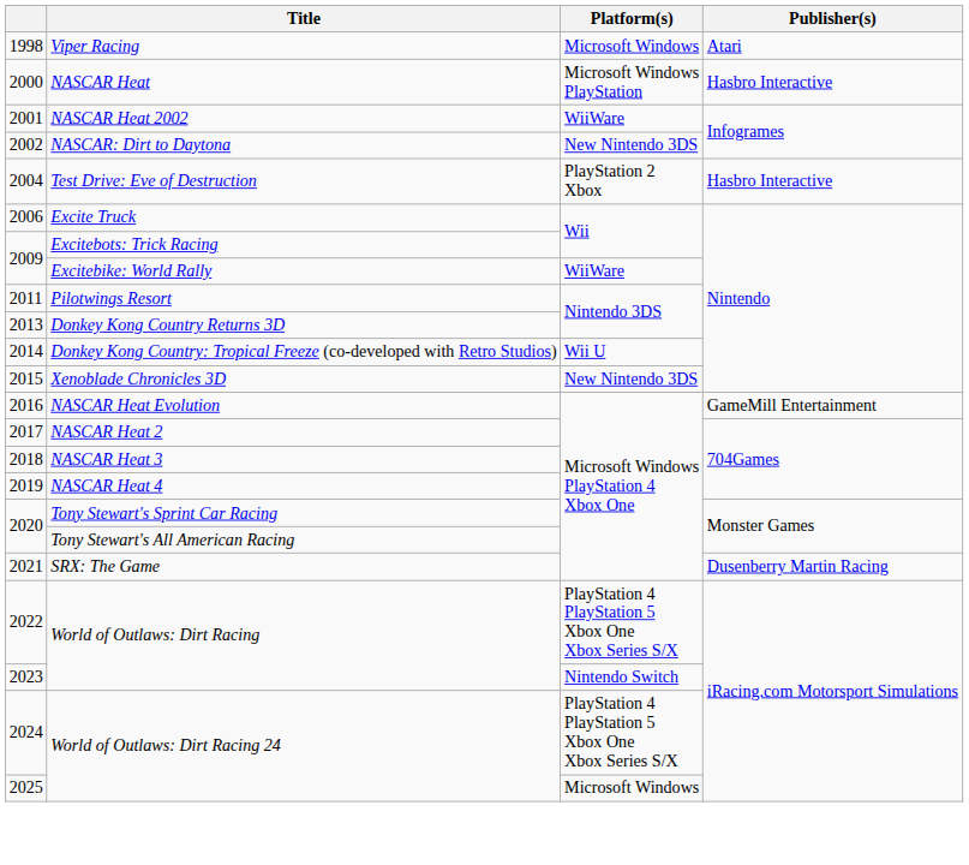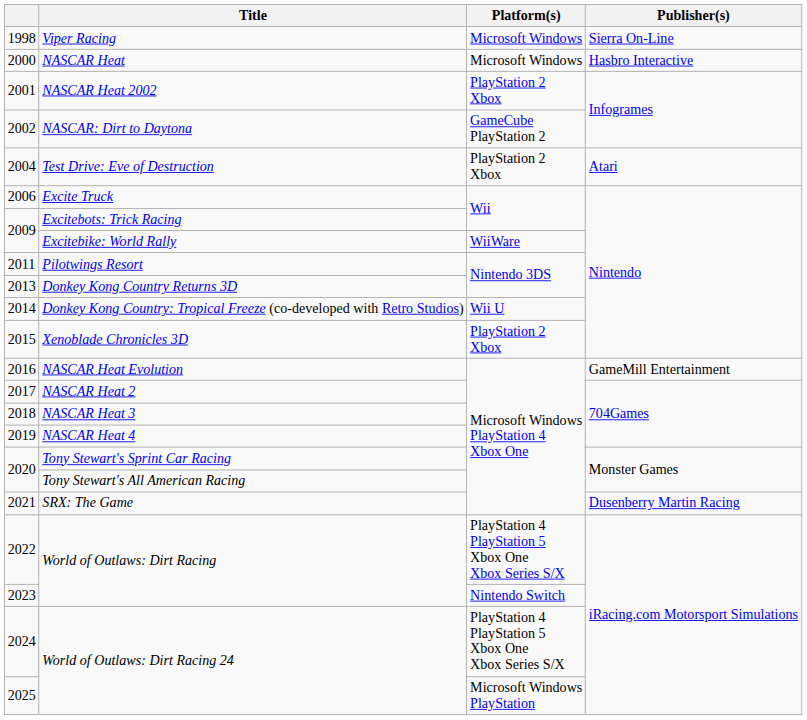 <table class="wikitable sortable plainrowheaders">
 <tr>
 <th scope="col"></th>
 <th scope="col">Title</th>
 <th scope="col">Platform(s)</th>
 <th>Publisher(s)</th>
 </tr>
 <tr>
 <td>1998</td>
 <td scope="row"><em><a href='#'>Viper Racing</a></em></td>
 <td><a href='#'>Microsoft Windows</a></td>
-<td><a href='#'>Atari</a></td>
+<td><a href='#'>Sierra On-Line</a></td>
 </tr>
 <tr>
 <td>2000</td>
 <td scope="row"><em><a href='#'>NASCAR Heat</a></em></td>
-<td>Microsoft Windows<br><a href='#'>PlayStation</a></td>
+<td>Microsoft Windows</td>
 <td><a href='#'>Hasbro Interactive</a></td>
 </tr>
 <tr>
 <td>2001</td>
 <td scope="row"><em><a href='#'>NASCAR Heat 2002</a></em></td>
-<td><a href='#'>WiiWare</a></td>
+<td><a href='#'>PlayStation 2</a><br><a href='#'>Xbox</a></td>
 <td rowspan="2"><a href='#'>Infogrames</a></td>
 </tr>
 <tr>
 <td>2002</td>
 <td scope="row"><em><a href='#'>NASCAR: Dirt to Daytona</a></em></td>
-<td><a href='#'>New Nintendo 3DS</a></td>
+<td><a href='#'>GameCube</a><br>PlayStation 2</td>
 </tr>
 <tr>
 <td>2004</td>
 <td scope="row"><em><a href='#'>Test Drive: Eve of Destruction</a></em></td>
 <td>PlayStation 2<br>Xbox</td>
-<td><a href='#'>Hasbro Interactive</a></td>
+<td><a href='#'>Atari</a></td>
 </tr>
 <tr>
 <td>2006</td>
 <td scope="row"><em><a href='#'>Excite Truck</a></em></td>
 <td rowspan="2"><a href='#'>Wii</a></td>
 <td rowspan="7"><a href='#'>Nintendo</a></td>
 </tr>
 <tr>
 <td rowspan="2">2009</td>
 <td scope="row"><em><a href='#'>Excitebots: Trick Racing</a></em></td>
 </tr>
 <tr>
 <td scope="row"><em><a href='#'>Excitebike: World Rally</a></em></td>
 <td><a href='#'>WiiWare</a></td>
 </tr>
 <tr>
 <td>2011</td>
 <td scope="row"><em><a href='#'>Pilotwings Resort</a></em></td>
 <td rowspan="2"><a href='#'>Nintendo 3DS</a></td>
 </tr>
 <tr>
 <td>2013</td>
 <td scope="row"><em><a href='#'>Donkey Kong Country Returns 3D</a></em></td>
 </tr>
 <tr>
 <td>2014</td>
 <td scope="row"><em><a href='#'>Donkey Kong Country: Tropical Freeze</a></em> (co-developed with <a href='#'>Retro Studios</a>)</td>
 <td><a href='#'>Wii U</a></td>
 </tr>
 <tr>
 <td>2015</td>
 <td scope="row"><em><a href='#'>Xenoblade Chronicles 3D</a></em></td>
-<td><a href='#'>New Nintendo 3DS</a></td>
+<td><a href='#'>PlayStation 2</a><br><a href='#'>Xbox</a></td>
 </tr>
 <tr>
 <td>2016</td>
 <td scope="row"><em><a href='#'>NASCAR Heat Evolution</a></em></td>
 <td rowspan="7">Microsoft Windows<br><a href='#'>PlayStation 4</a><br><a href='#'>Xbox One</a></td>
 <td>GameMill Entertainment</td>
 </tr>
 <tr>
 <td>2017</td>
 <td><em><a href='#'>NASCAR Heat 2</a></em></td>
 <td rowspan="3"><a href='#'>704Games</a></td>
 </tr>
 <tr>
 <td>2018</td>
 <td scope="row"><em><a href='#'>NASCAR Heat 3</a></em></td>
 </tr>
 <tr>
 <td>2019</td>
 <td scope="row"><em><a href='#'>NASCAR Heat 4</a></em></td>
 </tr>
 <tr>
 <td rowspan="2">2020</td>
 <td scope="row"><em><a href='#'>Tony Stewart's Sprint Car Racing</a></em></td>
 <td rowspan="2">Monster Games</td>
 </tr>
 <tr>
 <td scope="row"><em>Tony Stewart's  All American Racing</em></td>
 </tr>
 <tr>
 <td>2021</td>
 <td scope="row"><em>SRX: The Game</em></td>
 <td><a href='#'>Dusenberry Martin Racing</a></td>
 </tr>
 <tr>
 <td>2022</td>
 <td rowspan="2"><em>World of Outlaws: Dirt Racing</em></td>
 <td>PlayStation 4<br><a href='#'>PlayStation 5</a><br>Xbox One<br><a href='#'>Xbox Series S/X</a></td>
 <td rowspan="4"><a href='#'>iRacing.com Motorsport Simulations</a></td>
 </tr>
 <tr>
 <td>2023</td>
 <td><a href='#'>Nintendo Switch</a></td>
 </tr>
 <tr>
 <td>2024</td>
 <td rowspan="2"><em>World of Outlaws: Dirt Racing 24</em></td>
 <td>PlayStation 4<br>PlayStation 5<br>Xbox One<br>Xbox Series S/X</td>
 </tr>
 <tr>
 <td>2025</td>
-<td>Microsoft Windows</td>
+<td>Microsoft Windows<br><a href='#'>PlayStation</a></td>
 </tr>
 </table>
